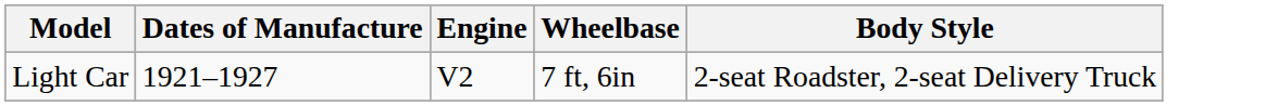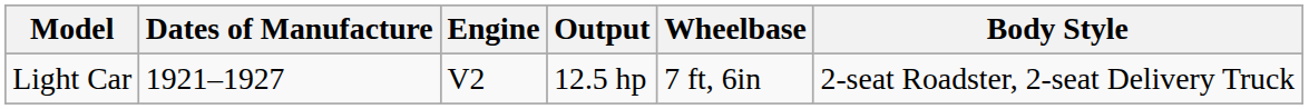 <table class="wikitable">
 <tr>
 <th>Model</th>
 <th>Dates of Manufacture</th>
 <th>Engine</th>
+<th>Output</th>
 <th>Wheelbase</th>
 <th>Body Style</th>
 </tr>
 <tr>
 <td>Light Car</td>
 <td>1921–1927</td>
 <td>V2</td>
+<td>12.5 hp</td>
 <td>7 ft, 6in</td>
 <td>2-seat Roadster, 2-seat Delivery Truck</td>
 </tr>
 </table>
